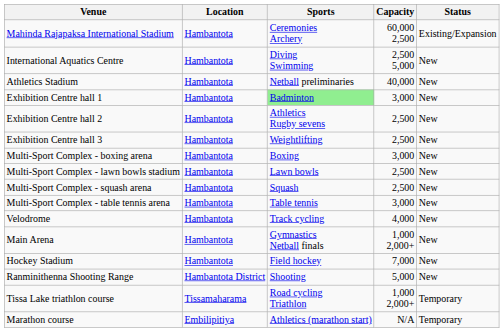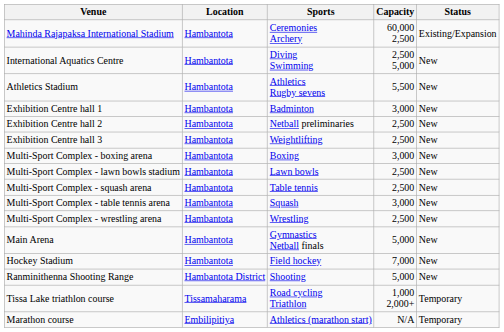 <table class="wikitable sortable">
 <tr>
 <th>Venue</th>
 <th>Location</th>
 <th>Sports</th>
 <th>Capacity</th>
 <th>Status</th>
 </tr>
 <tr>
 <td><a href='#'>Mahinda Rajapaksa International Stadium</a></td>
 <td><a href='#'>Hambantota</a></td>
 <td><a href='#'>Ceremonies</a> <br> <a href='#'>Archery</a></td>
 <td align="right">60,000 <br> 2,500</td>
 <td>Existing/Expansion</td>
 </tr>
 <tr>
 <td>International Aquatics Centre</td>
 <td><a href='#'>Hambantota</a></td>
 <td><a href='#'>Diving</a> <br> <a href='#'>Swimming</a></td>
 <td align="right">2,500 <br> 5,000</td>
 <td>New</td>
 </tr>
 <tr>
 <td>Athletics Stadium</td>
 <td><a href='#'>Hambantota</a></td>
-<td><a href='#'>Netball</a> preliminaries</td>
-<td align="right">40,000</td>
+<td><a href='#'>Athletics</a> <br> <a href='#'>Rugby sevens</a></td>
+<td align="right">5,500</td>
 <td>New</td>
 </tr>
 <tr>
 <td>Exhibition Centre hall 1</td>
 <td><a href='#'>Hambantota</a></td>
-<td style="background: lightgreen;"><a href='#'>Badminton</a></td>
+<td><a href='#'>Badminton</a></td>
 <td align="right">3,000</td>
 <td>New</td>
 </tr>
 <tr>
 <td>Exhibition Centre hall 2</td>
 <td><a href='#'>Hambantota</a></td>
-<td><a href='#'>Athletics</a> <br> <a href='#'>Rugby sevens</a></td>
+<td><a href='#'>Netball</a> preliminaries</td>
 <td align="right">2,500</td>
 <td>New</td>
 </tr>
 <tr>
 <td>Exhibition Centre hall 3</td>
 <td><a href='#'>Hambantota</a></td>
 <td><a href='#'>Weightlifting</a></td>
 <td align="right">2,500</td>
 <td>New</td>
 </tr>
 <tr>
 <td>Multi-Sport Complex - boxing arena</td>
 <td><a href='#'>Hambantota</a></td>
 <td><a href='#'>Boxing</a></td>
 <td align="right">3,000</td>
 <td>New</td>
 </tr>
 <tr>
 <td>Multi-Sport Complex - lawn bowls stadium</td>
 <td><a href='#'>Hambantota</a></td>
 <td><a href='#'>Lawn bowls</a></td>
 <td align="right">2,500</td>
 <td>New</td>
 </tr>
 <tr>
 <td>Multi-Sport Complex - squash arena</td>
 <td><a href='#'>Hambantota</a></td>
-<td><a href='#'>Squash</a></td>
+<td><a href='#'>Table tennis</a></td>
 <td align="right">2,500</td>
 <td>New</td>
 </tr>
 <tr>
 <td>Multi-Sport Complex - table tennis arena</td>
 <td><a href='#'>Hambantota</a></td>
-<td><a href='#'>Table tennis</a></td>
+<td><a href='#'>Squash</a></td>
 <td align="right">3,000</td>
 <td>New</td>
 </tr>
 <tr>
-<td>Velodrome</td>
+<td>Multi-Sport Complex - wrestling arena</td>
 <td><a href='#'>Hambantota</a></td>
-<td><a href='#'>Track cycling</a></td>
-<td align="right">4,000</td>
+<td><a href='#'>Wrestling</a></td>
+<td align="right">2,500</td>
 <td>New</td>
 </tr>
 <tr>
 <td>Main Arena</td>
 <td><a href='#'>Hambantota</a></td>
 <td><a href='#'>Gymnastics</a> <br> <a href='#'>Netball</a> finals</td>
-<td align="right">1,000 <br> 2,000+</td>
+<td align="right">5,000</td>
 <td>New</td>
 </tr>
 <tr>
 <td>Hockey Stadium</td>
 <td><a href='#'>Hambantota</a></td>
 <td><a href='#'>Field hockey</a></td>
 <td align="right">7,000</td>
 <td>New</td>
 </tr>
 <tr>
 <td>Ranminithenna Shooting Range</td>
 <td><a href='#'>Hambantota District</a></td>
 <td><a href='#'>Shooting</a></td>
 <td align="right">5,000</td>
 <td>New</td>
 </tr>
 <tr>
 <td>Tissa Lake triathlon course</td>
 <td><a href='#'>Tissamaharama</a></td>
 <td><a href='#'>Road cycling</a> <br> <a href='#'>Triathlon</a></td>
 <td align="right">1,000 <br> 2,000+</td>
 <td>Temporary</td>
 </tr>
 <tr>
 <td>Marathon course</td>
 <td><a href='#'>Embilipitiya</a></td>
 <td><a href='#'>Athletics (marathon start)</a></td>
 <td align="right">N/A</td>
 <td>Temporary</td>
 </tr>
 </table>
